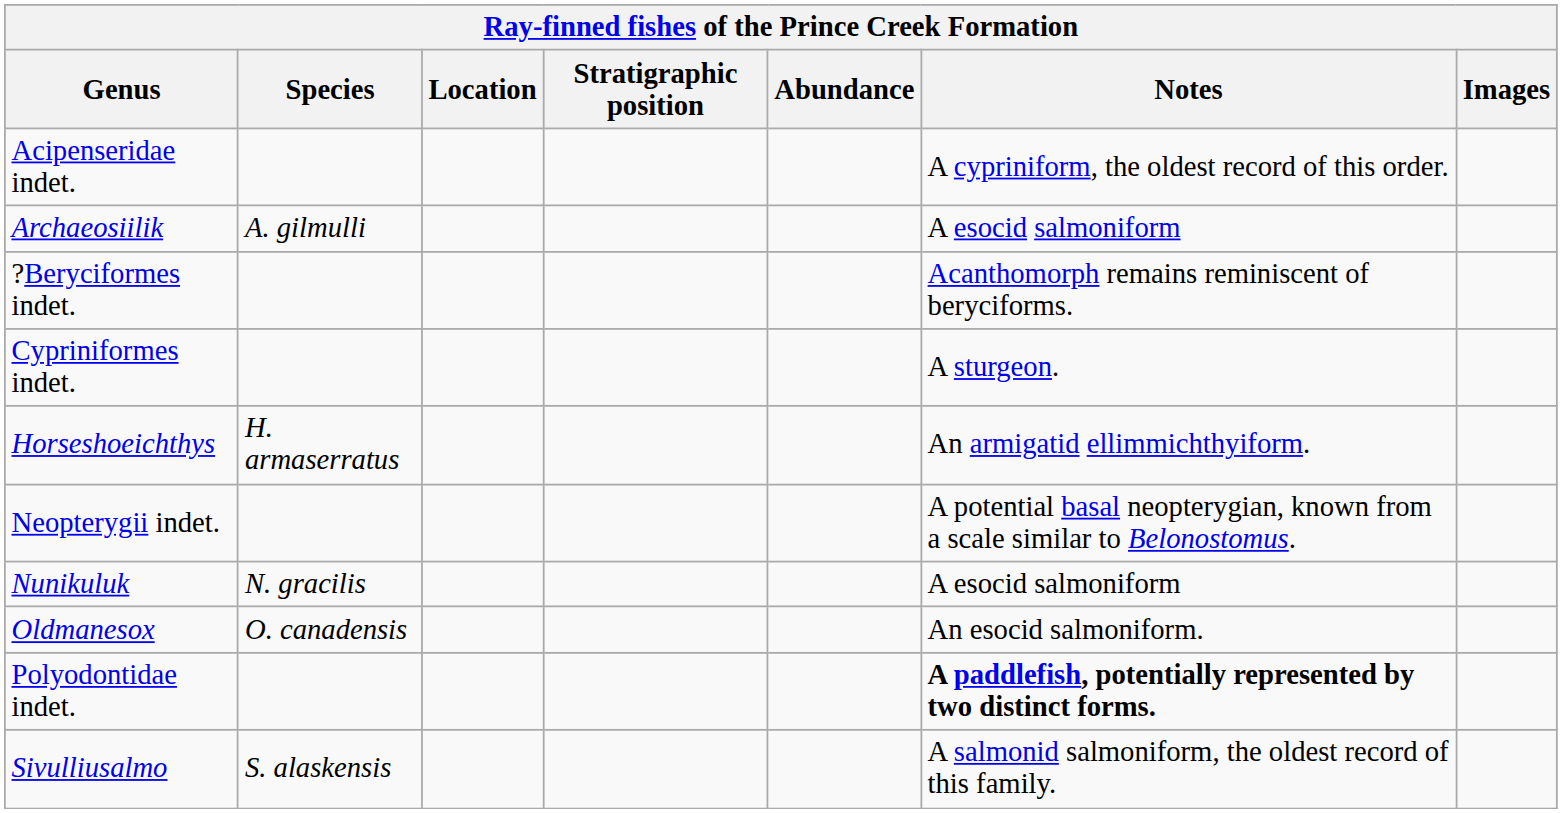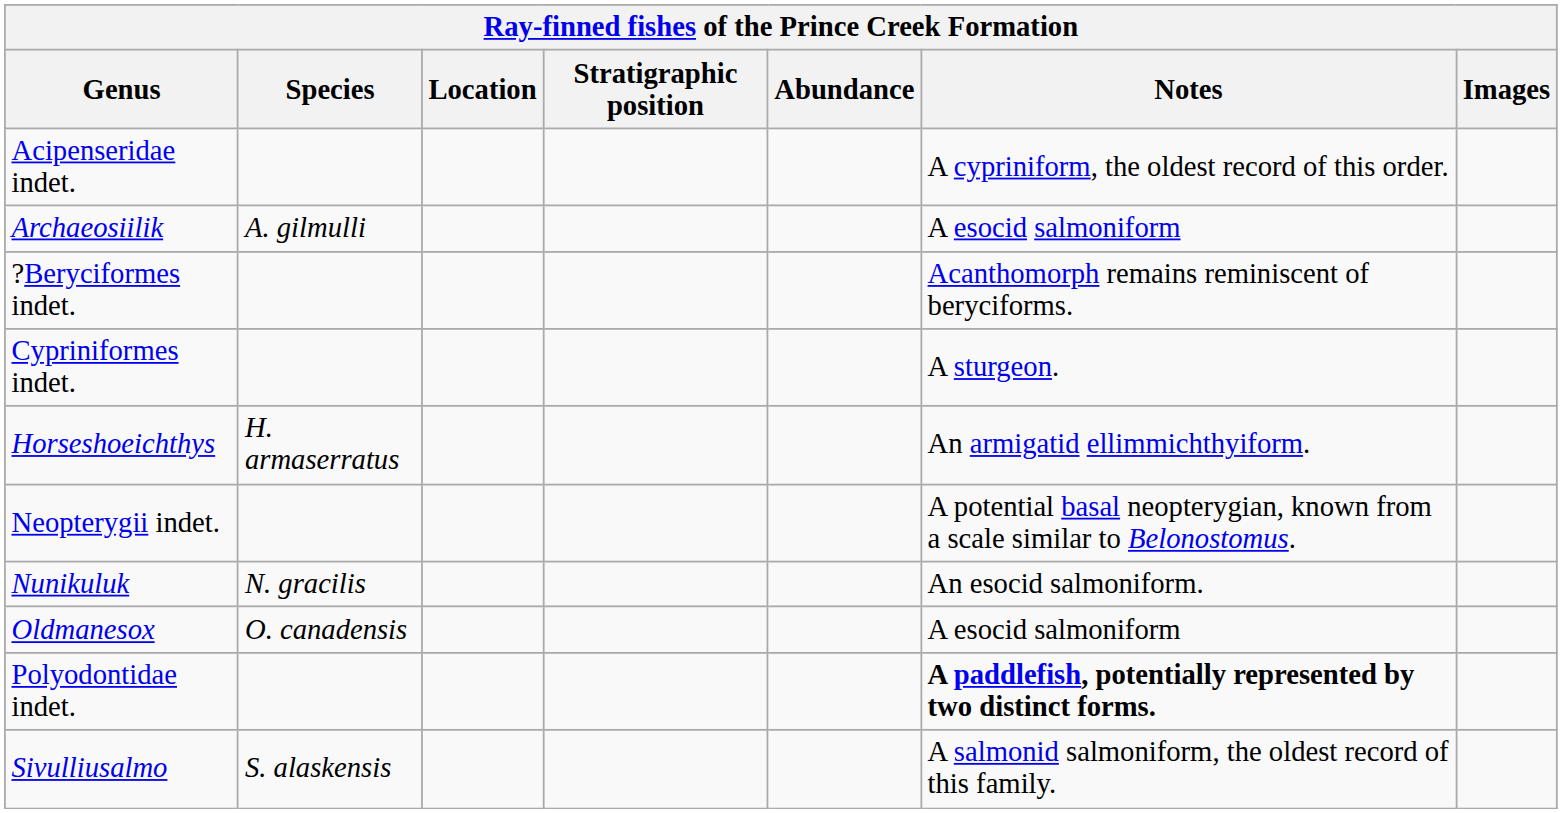 <table class="wikitable">
 <tr>
 <th colspan="7"><a href='#'>Ray-finned fishes</a> of the Prince Creek Formation</th>
 </tr>
 <tr>
 <th>Genus</th>
 <th>Species</th>
 <th>Location</th>
 <th>Stratigraphic position</th>
 <th>Abundance</th>
 <th>Notes</th>
 <th>Images</th>
 </tr>
 <tr>
 <td><a href='#'>Acipenseridae</a> indet.</td>
 <td></td>
 <td></td>
 <td></td>
 <td></td>
 <td>A <a href='#'>cypriniform</a>, the oldest record of this order.</td>
 <td></td>
 </tr>
 <tr>
 <td><em><a href='#'>Archaeosiilik</a></em></td>
 <td><em>A. gilmulli</em></td>
 <td></td>
 <td></td>
 <td></td>
 <td>A <a href='#'>esocid</a> <a href='#'>salmoniform</a></td>
 <td></td>
 </tr>
 <tr>
 <td>?<a href='#'>Beryciformes</a> indet.</td>
 <td></td>
 <td></td>
 <td></td>
 <td></td>
 <td><a href='#'>Acanthomorph</a> remains reminiscent of beryciforms.</td>
 <td></td>
 </tr>
 <tr>
 <td><a href='#'>Cypriniformes</a> indet.</td>
 <td></td>
 <td></td>
 <td></td>
 <td></td>
 <td>A <a href='#'>sturgeon</a>.</td>
 <td></td>
 </tr>
 <tr>
 <td><em><a href='#'>Horseshoeichthys</a></em></td>
 <td><em>H. armaserratus</em></td>
 <td></td>
 <td></td>
 <td></td>
 <td>An <a href='#'>armigatid</a> <a href='#'>ellimmichthyiform</a>.</td>
 <td></td>
 </tr>
 <tr>
 <td><a href='#'>Neopterygii</a> indet.</td>
 <td></td>
 <td></td>
 <td></td>
 <td></td>
 <td>A potential <a href='#'>basal</a> neopterygian, known from a scale similar to <em><a href='#'>Belonostomus</a></em>.</td>
 <td></td>
 </tr>
 <tr>
 <td><em><a href='#'>Nunikuluk</a></em></td>
 <td><em>N. gracilis</em></td>
 <td></td>
 <td></td>
 <td></td>
-<td>A esocid salmoniform</td>
+<td>An esocid salmoniform.</td>
 <td></td>
 </tr>
 <tr>
 <td><em><a href='#'>Oldmanesox</a></em></td>
 <td><em>O. canadensis</em></td>
 <td></td>
 <td></td>
 <td></td>
-<td>An esocid salmoniform.</td>
+<td>A esocid salmoniform</td>
 <td></td>
 </tr>
 <tr>
 <td><a href='#'>Polyodontidae</a> indet.</td>
 <td></td>
 <td></td>
 <td></td>
 <td></td>
 <td><strong>A <a href='#'>paddlefish</a>, potentially represented by two distinct forms.</strong></td>
 <td></td>
 </tr>
 <tr>
 <td><em><a href='#'>Sivulliusalmo</a></em></td>
 <td><em>S. alaskensis</em></td>
 <td></td>
 <td></td>
 <td></td>
 <td>A <a href='#'>salmonid</a> salmoniform, the oldest record of this family.</td>
 <td></td>
 </tr>
 </table>
